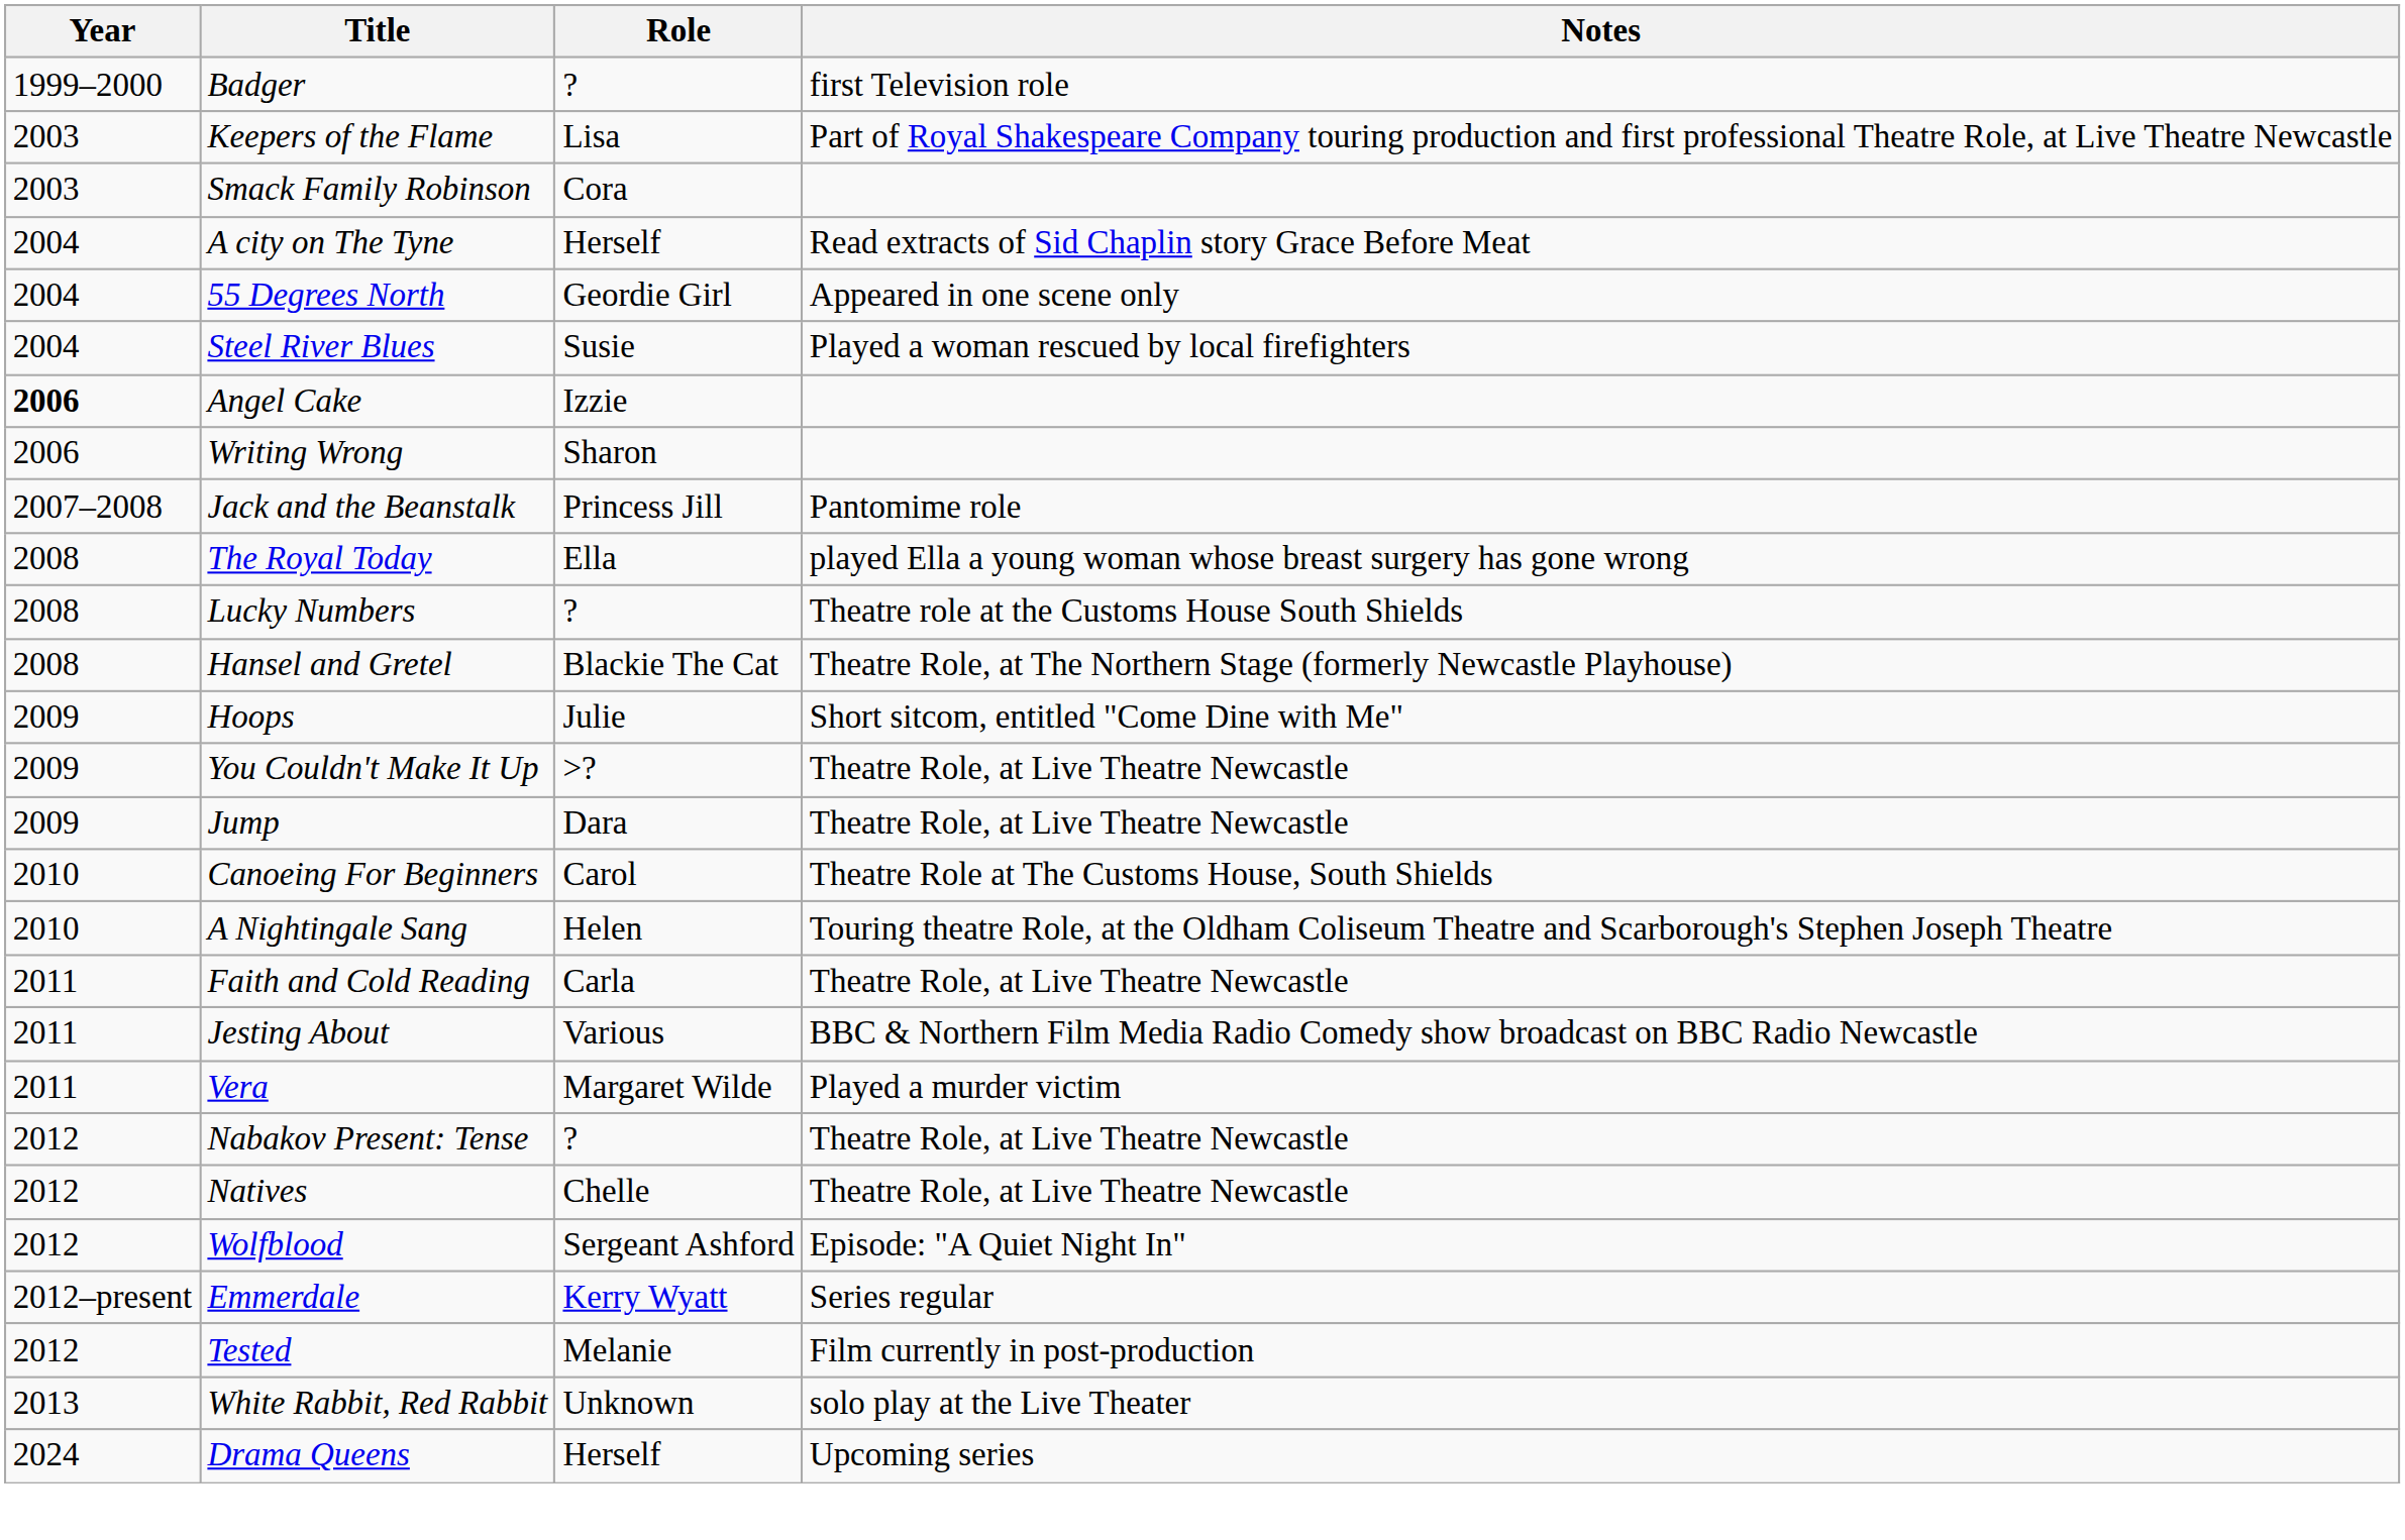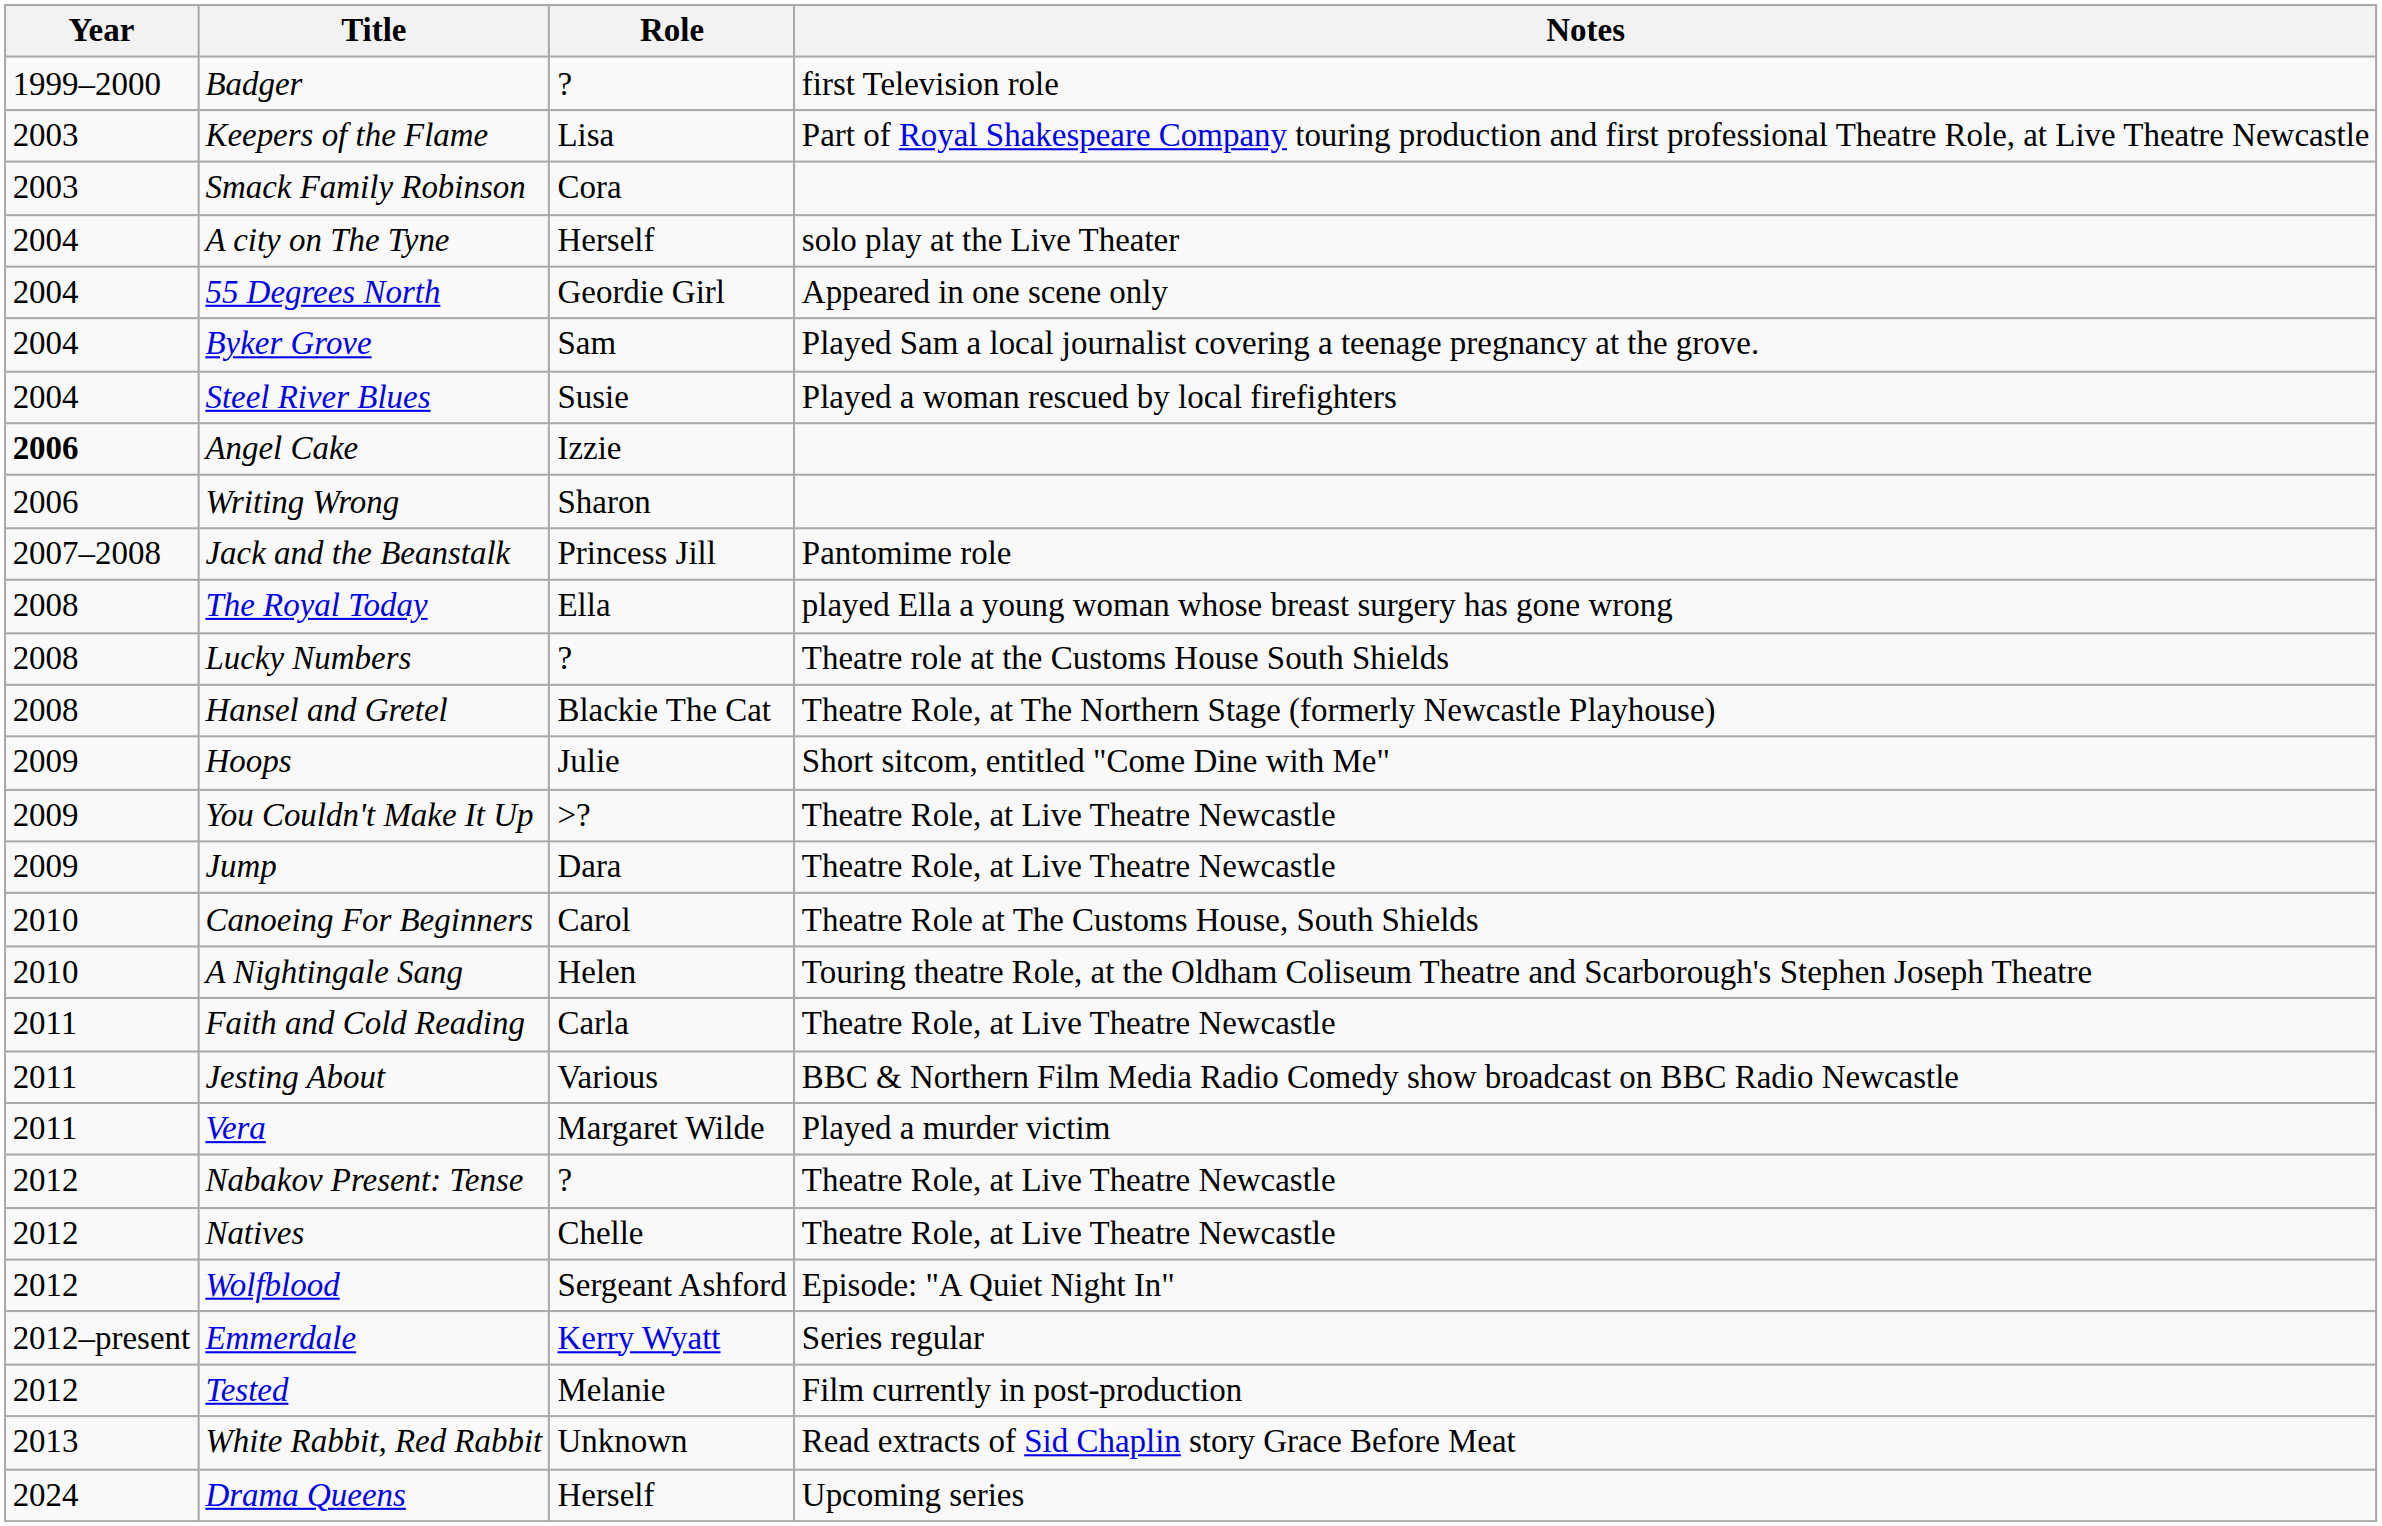 <table class=wikitable>
 <tr>
 <th>Year</th>
 <th>Title</th>
 <th>Role</th>
 <th>Notes</th>
 </tr>
 <tr>
 <td>1999–2000</td>
 <td><em>Badger</em></td>
 <td>?</td>
 <td>first Television role</td>
 </tr>
 <tr>
 <td>2003</td>
 <td><em>Keepers of the Flame</em></td>
 <td>Lisa</td>
 <td>Part of <a href='#'>Royal Shakespeare Company</a> touring production and first professional Theatre Role, at Live Theatre Newcastle</td>
 </tr>
 <tr>
 <td>2003</td>
 <td><em>Smack Family Robinson</em></td>
 <td>Cora</td>
 <td></td>
 </tr>
 <tr>
 <td>2004</td>
 <td><em>A city on The Tyne</em></td>
 <td>Herself</td>
-<td>Read extracts of <a href='#'>Sid Chaplin</a> story Grace Before Meat</td>
+<td>solo play at the Live Theater</td>
 </tr>
 <tr>
 <td>2004</td>
 <td><em><a href='#'>55 Degrees North</a></em></td>
 <td>Geordie Girl</td>
 <td>Appeared in one scene only</td>
+</tr>
+<tr>
+<td>2004</td>
+<td><em><a href='#'>Byker Grove</a></em></td>
+<td>Sam</td>
+<td>Played Sam a local journalist covering a teenage pregnancy at the grove.</td>
 </tr>
 <tr>
 <td>2004</td>
 <td><em><a href='#'>Steel River Blues</a></em></td>
 <td>Susie</td>
 <td>Played a woman rescued by local firefighters</td>
 </tr>
 <tr>
 <td><strong>2006</strong></td>
 <td><em>Angel Cake</em></td>
 <td>Izzie</td>
 <td></td>
 </tr>
 <tr>
 <td>2006</td>
 <td><em>Writing Wrong</em></td>
 <td>Sharon</td>
 <td></td>
 </tr>
 <tr>
 <td>2007–2008</td>
 <td><em>Jack and the Beanstalk</em></td>
 <td>Princess Jill</td>
 <td>Pantomime role</td>
 </tr>
 <tr>
 <td>2008</td>
 <td><em><a href='#'>The Royal Today</a></em></td>
 <td>Ella</td>
 <td>played Ella a young woman whose breast surgery has gone wrong</td>
 </tr>
 <tr>
 <td>2008</td>
 <td><em>Lucky Numbers </em></td>
 <td>?</td>
 <td>Theatre role at the Customs House South Shields</td>
 </tr>
 <tr>
 <td>2008</td>
 <td><em>Hansel and Gretel </em></td>
 <td>Blackie The Cat</td>
 <td>Theatre Role, at The Northern Stage (formerly Newcastle Playhouse)</td>
 </tr>
 <tr>
 <td>2009</td>
 <td><em>Hoops</em></td>
 <td>Julie</td>
 <td>Short sitcom, entitled "Come Dine with Me"</td>
 </tr>
 <tr>
 <td>2009</td>
 <td><em>You Couldn't Make It Up</em></td>
 <td>>?</td>
 <td>Theatre Role, at Live Theatre Newcastle</td>
 </tr>
 <tr>
 <td>2009</td>
 <td><em>Jump</em></td>
 <td>Dara</td>
 <td>Theatre Role, at Live Theatre Newcastle</td>
 </tr>
 <tr>
 <td>2010</td>
 <td><em>Canoeing For Beginners </em></td>
 <td>Carol</td>
 <td>Theatre Role at The Customs House, South Shields</td>
 </tr>
 <tr>
 <td>2010</td>
 <td><em>A Nightingale Sang </em></td>
 <td>Helen</td>
 <td>Touring theatre Role, at the Oldham Coliseum Theatre and Scarborough's Stephen Joseph Theatre</td>
 </tr>
 <tr>
 <td>2011</td>
 <td><em>Faith and Cold Reading</em></td>
 <td>Carla</td>
 <td>Theatre Role, at Live Theatre Newcastle</td>
 </tr>
 <tr>
 <td>2011</td>
 <td><em>Jesting About</em></td>
 <td>Various</td>
 <td>BBC & Northern Film Media Radio Comedy show broadcast on BBC Radio Newcastle</td>
 </tr>
 <tr>
 <td>2011</td>
 <td><em><a href='#'>Vera</a></em></td>
 <td>Margaret Wilde</td>
 <td>Played a murder victim</td>
 </tr>
 <tr>
 <td>2012</td>
 <td><em>Nabakov Present: Tense</em></td>
 <td>?</td>
 <td>Theatre Role, at Live Theatre Newcastle</td>
 </tr>
 <tr>
 <td>2012</td>
 <td><em>Natives</em></td>
 <td>Chelle</td>
 <td>Theatre Role, at Live Theatre Newcastle</td>
 </tr>
 <tr>
 <td>2012</td>
 <td><em><a href='#'>Wolfblood</a></em></td>
 <td>Sergeant Ashford</td>
 <td>Episode: "A Quiet Night In"</td>
 </tr>
 <tr>
 <td>2012–present</td>
 <td><em><a href='#'>Emmerdale</a></em></td>
 <td><a href='#'>Kerry Wyatt</a></td>
 <td>Series regular</td>
 </tr>
 <tr>
 <td>2012</td>
 <td><em><a href='#'>Tested</a></em></td>
 <td>Melanie</td>
 <td>Film currently in post-production</td>
 </tr>
 <tr>
 <td>2013</td>
 <td><em>White Rabbit, Red Rabbit</em></td>
 <td>Unknown</td>
-<td>solo play at the Live Theater</td>
+<td>Read extracts of <a href='#'>Sid Chaplin</a> story Grace Before Meat</td>
 </tr>
 <tr>
 <td>2024</td>
 <td><a href='#'><em>Drama Queens</em></a></td>
 <td>Herself</td>
 <td>Upcoming series</td>
 </tr>
 </table>
